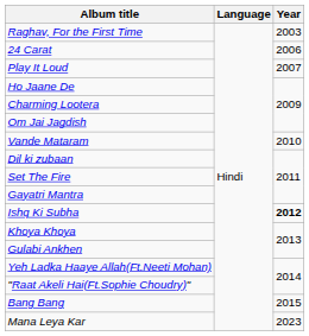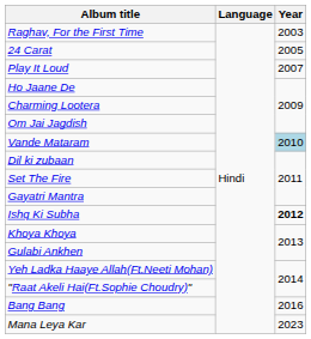 <table class="wikitable sortable">
 <tr>
 <th>Album title</th>
 <th>Language</th>
 <th>Year</th>
 </tr>
 <tr>
 <td><em><a href='#'>Raghav, For the First Time</a></em></td>
 <td rowspan="17">Hindi</td>
 <td>2003</td>
 </tr>
 <tr>
 <td><em><a href='#'>24 Carat</a></em></td>
-<td>2006</td>
+<td>2005</td>
 </tr>
 <tr>
 <td><em><a href='#'>Play It Loud</a></em></td>
 <td>2007</td>
 </tr>
 <tr>
 <td><em><a href='#'>Ho Jaane De</a></em></td>
 <td rowspan="3">2009</td>
 </tr>
 <tr>
 <td><em><a href='#'>Charming Lootera</a></em></td>
 </tr>
 <tr>
 <td><em><a href='#'>Om Jai Jagdish</a></em></td>
 </tr>
 <tr>
 <td><em><a href='#'>Vande Mataram</a></em></td>
-<td>2010</td>
+<td style="background: lightblue;">2010</td>
 </tr>
 <tr>
 <td><em><a href='#'>Dil ki zubaan</a></em></td>
 <td rowspan="3">2011</td>
 </tr>
 <tr>
 <td><em><a href='#'>Set The Fire</a></em></td>
 </tr>
 <tr>
 <td><em><a href='#'>Gayatri Mantra</a></em></td>
 </tr>
 <tr>
 <td><em><a href='#'>Ishq Ki Subha</a></em></td>
 <td><strong>2012</strong></td>
 </tr>
 <tr>
 <td><em><a href='#'>Khoya Khoya</a></em></td>
 <td rowspan="2">2013</td>
 </tr>
 <tr>
 <td><em><a href='#'>Gulabi Ankhen</a></em></td>
 </tr>
 <tr>
 <td><em><a href='#'>Yeh Ladka Haaye Allah(Ft.Neeti Mohan)</a></em></td>
 <td rowspan="2">2014</td>
 </tr>
 <tr>
 <td><em>"<a href='#'>Raat Akeli Hai(Ft.Sophie Choudry)</a>"</em></td>
 </tr>
 <tr>
 <td><em><a href='#'>Bang Bang</a></em></td>
-<td>2015</td>
+<td>2016</td>
 </tr>
 <tr>
 <td><em>Mana Leya Kar</em></td>
 <td>2023</td>
 </tr>
 </table>
